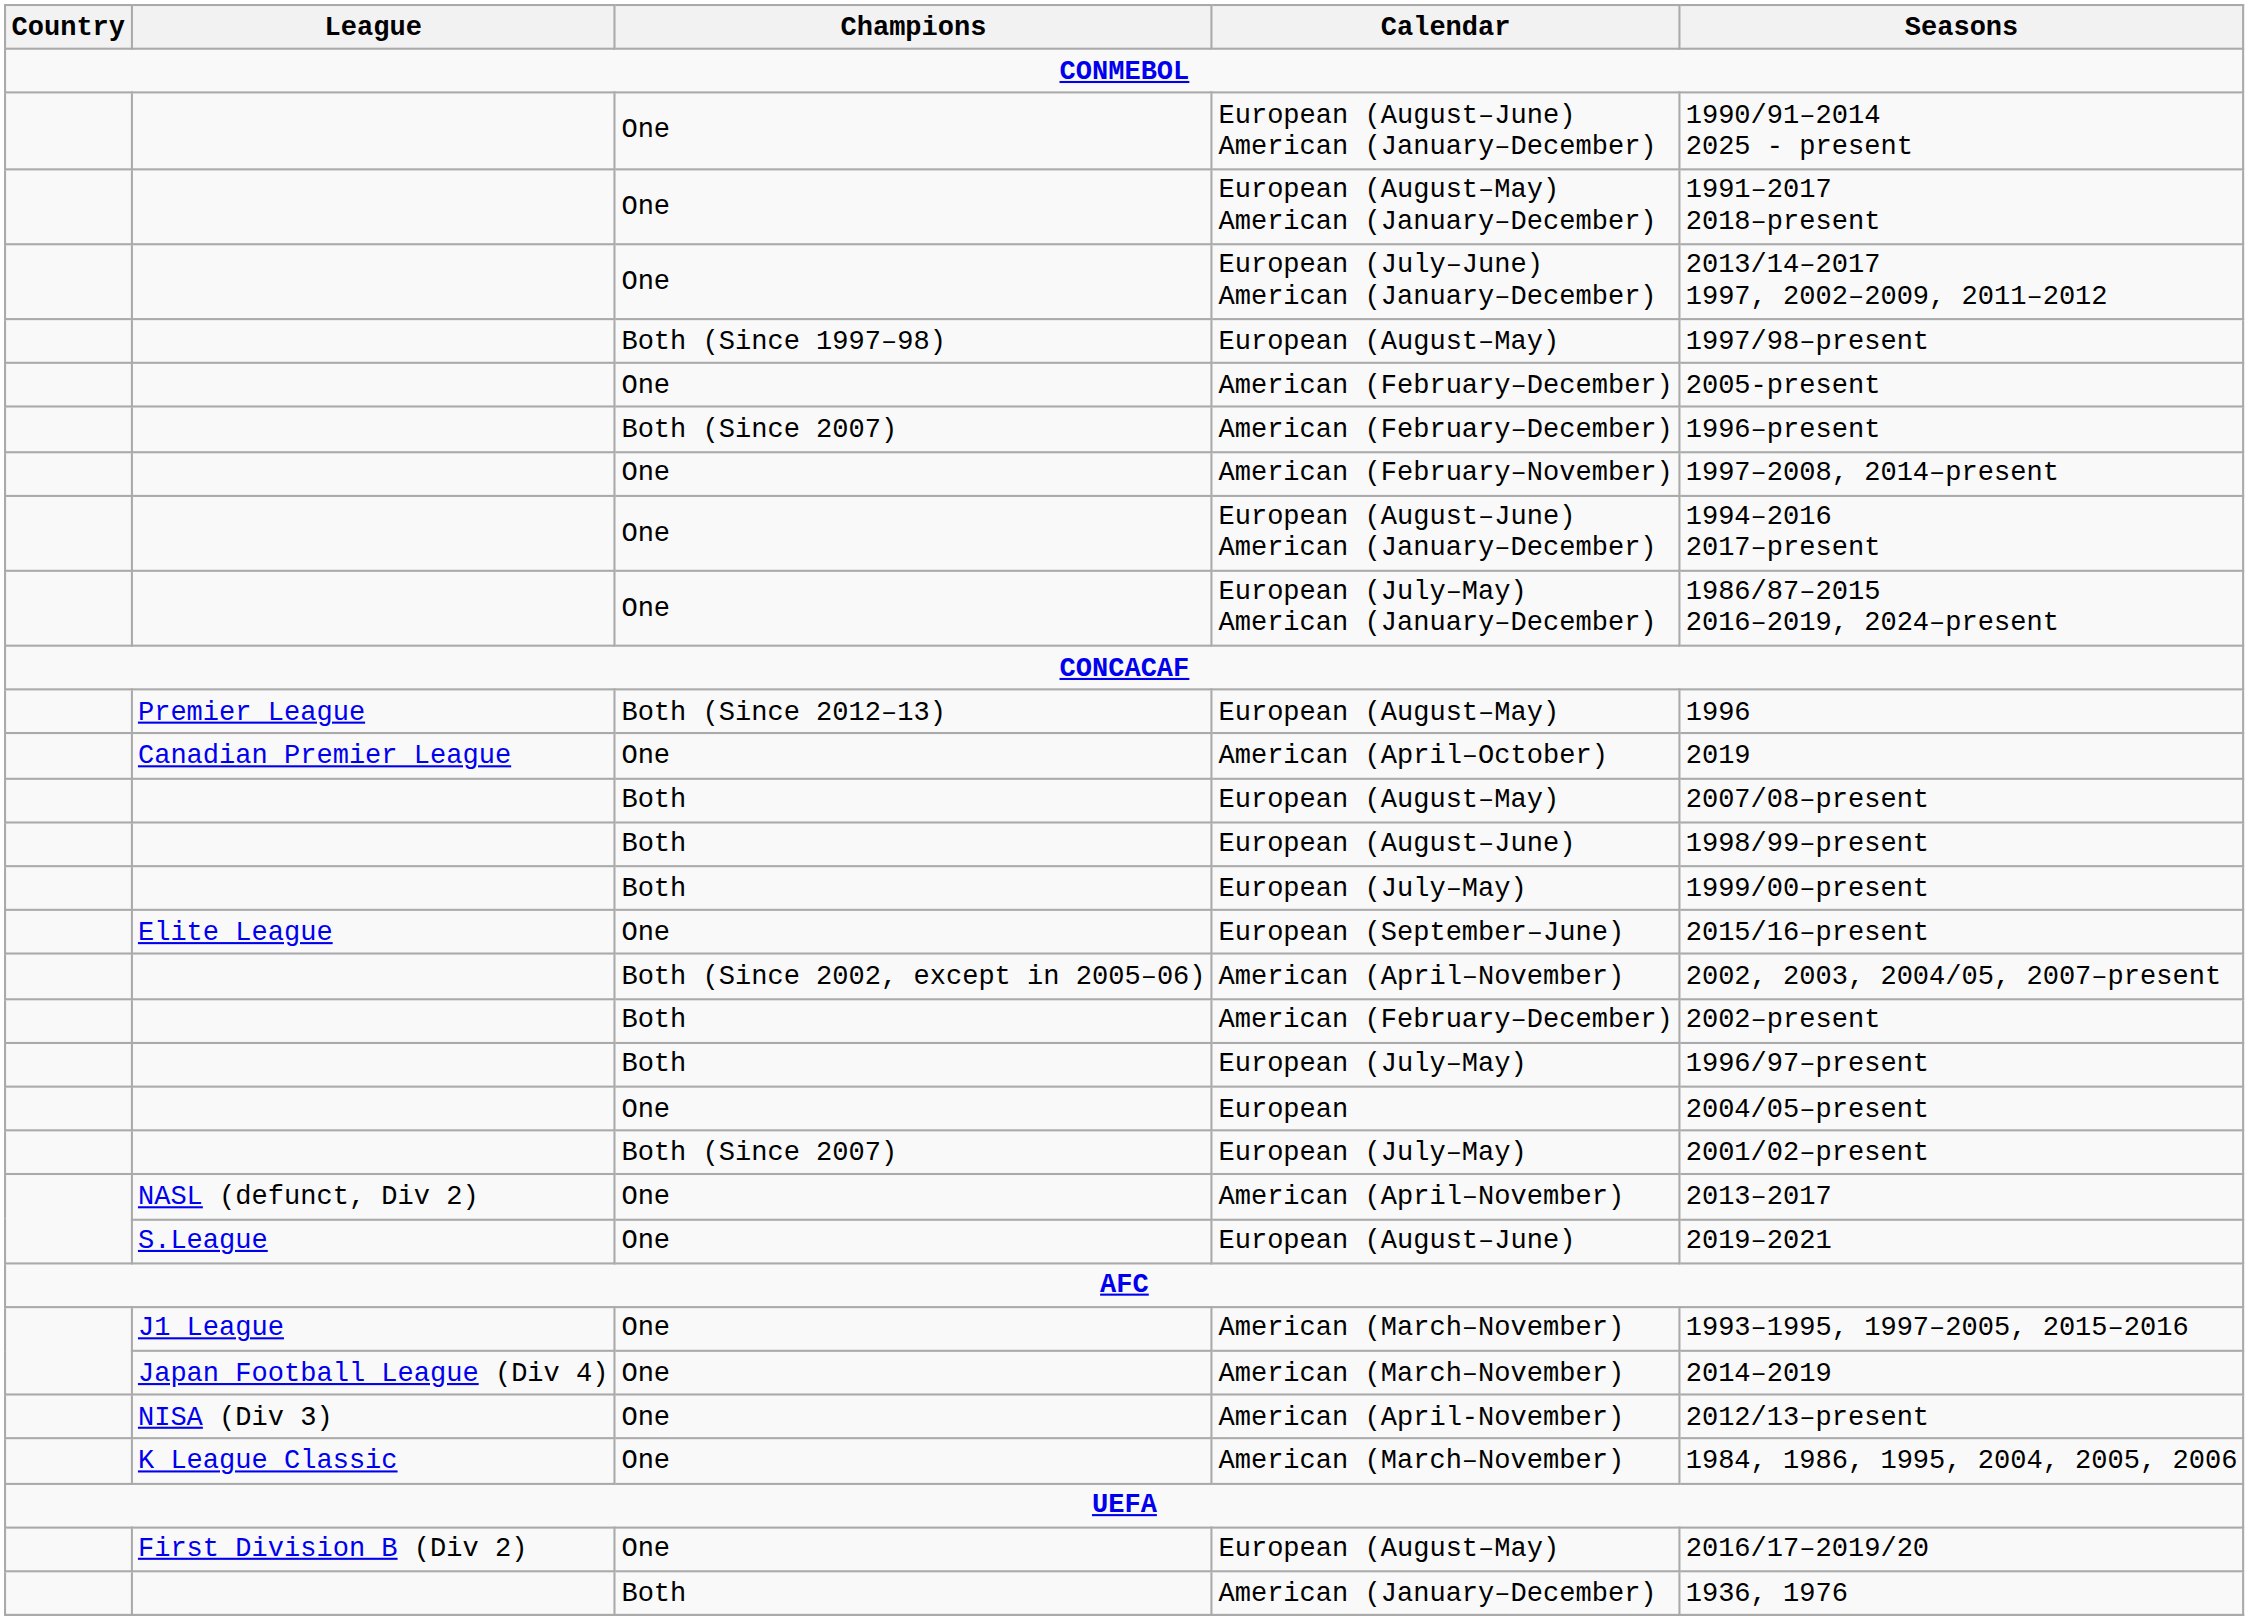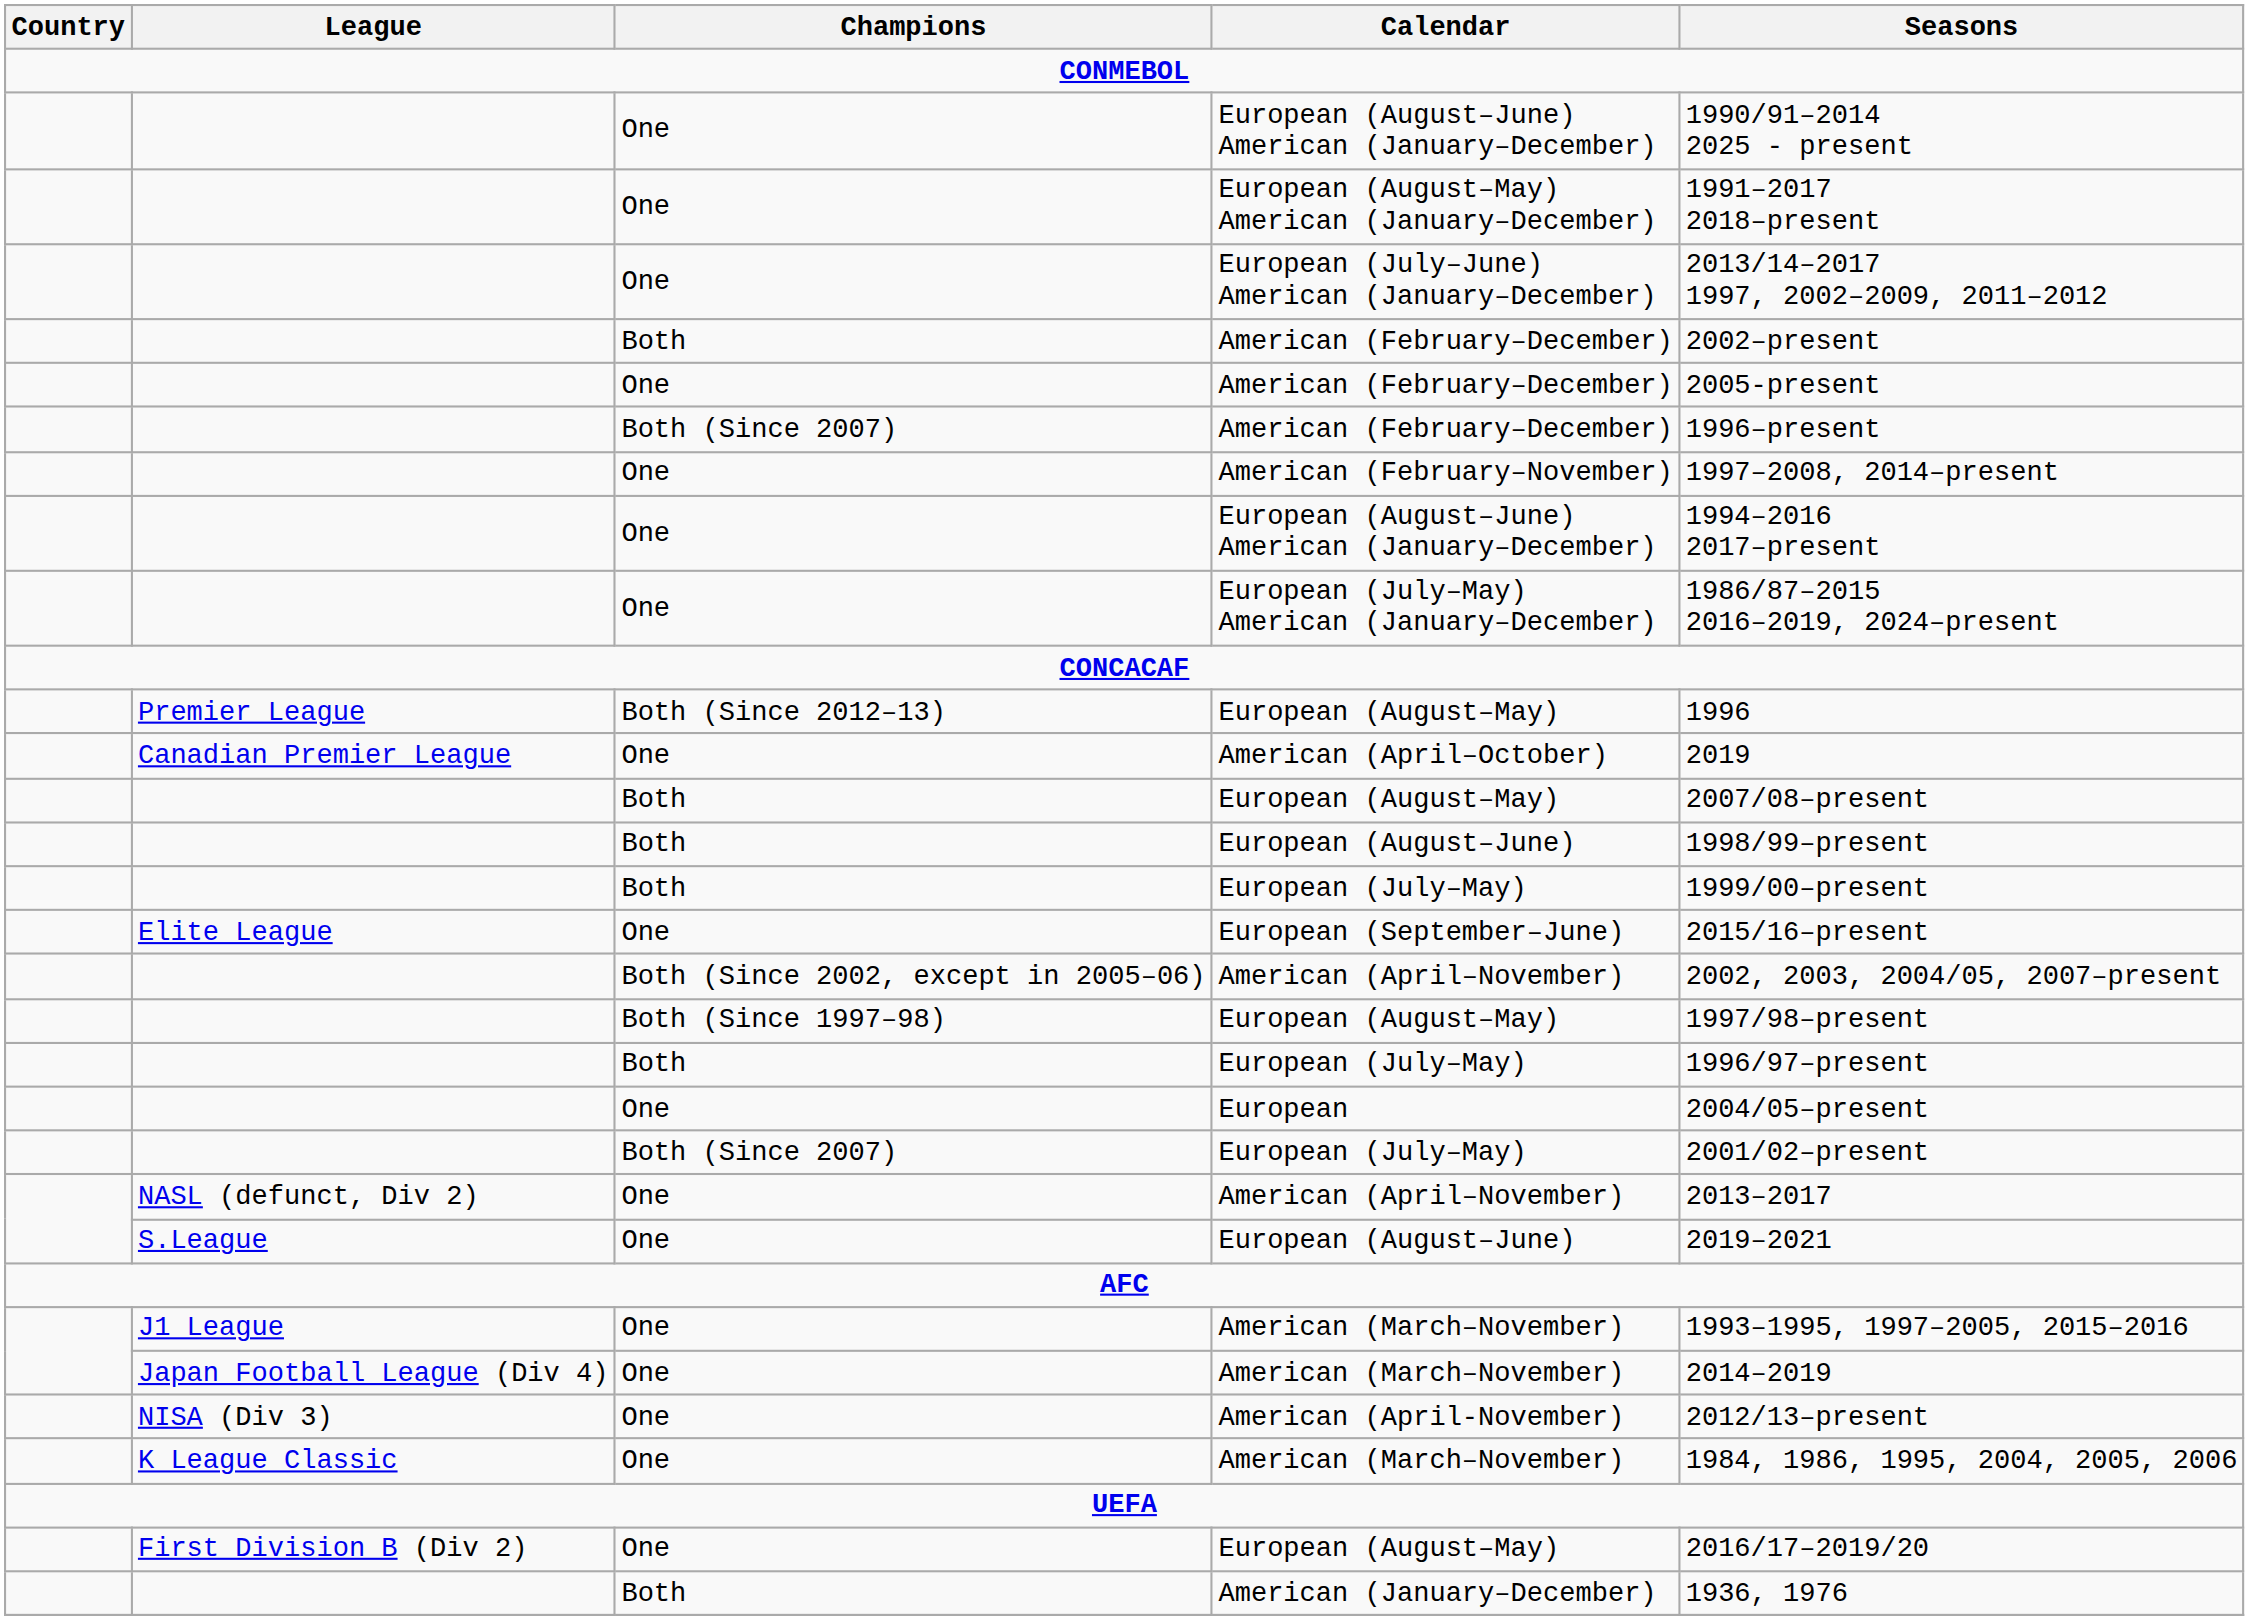 <table class="wikitable">
 <tr>
 <th>Country</th>
 <th>League</th>
 <th>Champions</th>
 <th>Calendar</th>
 <th>Seasons</th>
 </tr>
 <tr>
 <td align=center colspan="5"><strong><a href='#'>CONMEBOL</a></strong></td>
 </tr>
 <tr>
 <td></td>
 <td></td>
 <td>One</td>
 <td>European (August–June)<br>American (January–December)</td>
 <td>1990/91–2014<br>2025 - present</td>
 </tr>
 <tr>
 <td></td>
 <td></td>
 <td>One</td>
 <td>European (August–May)<br>American (January–December)</td>
 <td>1991–2017<br>2018–present</td>
 </tr>
 <tr>
 <td></td>
 <td></td>
 <td>One</td>
 <td>European (July–June)<br>American (January–December)</td>
 <td>2013/14–2017<br>1997, 2002–2009, 2011–2012</td>
 </tr>
 <tr>
 <td></td>
 <td></td>
-<td>Both (Since 1997–98)</td>
-<td>European (August–May)</td>
-<td>1997/98–present</td>
+<td>Both</td>
+<td>American (February–December)</td>
+<td>2002–present</td>
 </tr>
 <tr>
 <td></td>
 <td></td>
 <td>One</td>
 <td>American (February–December)</td>
 <td>2005-present</td>
 </tr>
 <tr>
 <td></td>
 <td></td>
 <td>Both (Since 2007)</td>
 <td>American (February–December)</td>
 <td>1996–present</td>
 </tr>
 <tr>
 <td></td>
 <td></td>
 <td>One</td>
 <td>American (February–November)</td>
 <td>1997–2008, 2014–present</td>
 </tr>
 <tr>
 <td></td>
 <td></td>
 <td>One</td>
 <td>European (August–June)<br>American (January–December)</td>
 <td>1994–2016<br>2017–present</td>
 </tr>
 <tr>
 <td></td>
 <td></td>
 <td>One</td>
 <td>European (July–May)<br>American (January–December)</td>
 <td>1986/87–2015<br>2016–2019, 2024–present</td>
 </tr>
 <tr>
 <td align=center colspan="5"><strong><a href='#'>CONCACAF</a></strong></td>
 </tr>
 <tr>
 <td></td>
 <td><a href='#'>Premier League</a></td>
 <td>Both (Since 2012–13)</td>
 <td>European (August–May)</td>
 <td>1996</td>
 </tr>
 <tr>
 <td></td>
 <td><a href='#'>Canadian Premier League</a></td>
 <td>One</td>
 <td>American (April–October)</td>
 <td>2019</td>
 </tr>
 <tr>
 <td></td>
 <td></td>
 <td>Both</td>
 <td>European (August–May)</td>
 <td>2007/08–present</td>
 </tr>
 <tr>
 <td></td>
 <td></td>
 <td>Both</td>
 <td>European (August–June)</td>
 <td>1998/99–present</td>
 </tr>
 <tr>
 <td></td>
 <td></td>
 <td>Both</td>
 <td>European (July–May)</td>
 <td>1999/00–present</td>
 </tr>
 <tr>
 <td></td>
 <td><a href='#'>Elite League</a></td>
 <td>One</td>
 <td>European (September–June)</td>
 <td>2015/16–present</td>
 </tr>
 <tr>
 <td></td>
 <td></td>
 <td>Both (Since 2002, except in 2005–06)</td>
 <td>American (April–November)</td>
 <td>2002, 2003, 2004/05, 2007–present</td>
 </tr>
 <tr>
 <td></td>
 <td></td>
-<td>Both</td>
-<td>American (February–December)</td>
-<td>2002–present</td>
+<td>Both (Since 1997–98)</td>
+<td>European (August–May)</td>
+<td>1997/98–present</td>
 </tr>
 <tr>
 <td></td>
 <td></td>
 <td>Both</td>
 <td>European (July–May)</td>
 <td>1996/97–present</td>
 </tr>
 <tr>
 <td></td>
 <td></td>
 <td>One</td>
 <td>European</td>
 <td>2004/05–present</td>
 </tr>
 <tr>
 <td></td>
 <td></td>
 <td>Both (Since 2007)</td>
 <td>European (July–May)</td>
 <td>2001/02–present</td>
 </tr>
 <tr>
 <td rowspan="2"></td>
 <td><a href='#'>NASL</a> (defunct, Div 2)</td>
 <td>One</td>
 <td>American (April–November)</td>
 <td>2013–2017</td>
 </tr>
 <tr>
 <td><a href='#'>S.League</a></td>
 <td>One</td>
 <td>European (August–June)</td>
 <td>2019–2021</td>
 </tr>
 <tr>
 <td align=center colspan="5"><strong><a href='#'>AFC</a></strong></td>
 </tr>
 <tr>
 <td rowspan="2"></td>
 <td><a href='#'>J1 League</a></td>
 <td>One</td>
 <td>American (March–November)</td>
 <td>1993–1995, 1997–2005, 2015–2016</td>
 </tr>
 <tr>
 <td><a href='#'>Japan Football League</a> (Div 4)</td>
 <td>One</td>
 <td>American (March–November)</td>
 <td>2014–2019</td>
 </tr>
 <tr>
 <td></td>
 <td><a href='#'>NISA</a> (Div 3)</td>
 <td>One</td>
 <td>American (April-November)</td>
 <td>2012/13–present</td>
 </tr>
 <tr>
 <td></td>
 <td><a href='#'>K League Classic</a></td>
 <td>One</td>
 <td>American (March–November)</td>
 <td>1984, 1986, 1995, 2004, 2005, 2006</td>
 </tr>
 <tr>
 <td align=center colspan="5"><strong><a href='#'>UEFA</a></strong></td>
 </tr>
 <tr>
 <td></td>
 <td><a href='#'>First Division B</a> (Div 2)</td>
 <td>One</td>
 <td>European (August–May)</td>
 <td>2016/17–2019/20</td>
 </tr>
 <tr>
 <td></td>
 <td></td>
 <td>Both</td>
 <td>American (January–December)</td>
 <td>1936, 1976</td>
 </tr>
 <tr>
 </tr>
 </table>
